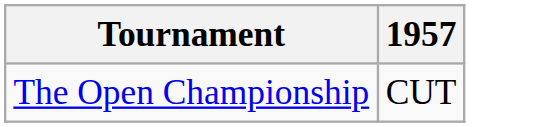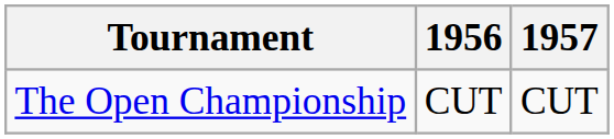 <table class="wikitable" style="font-size:95%;text-align:center;">
 <tr>
 <th>Tournament</th>
+<th>1956</th>
 <th>1957</th>
 </tr>
 <tr>
 <td align=left><a href='#'>The Open Championship</a></td>
 <td>CUT</td>
+<td>CUT</td>
 </tr>
 </table>
